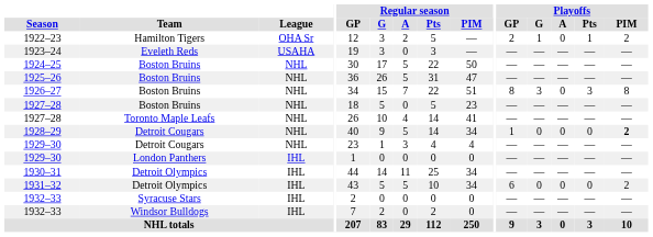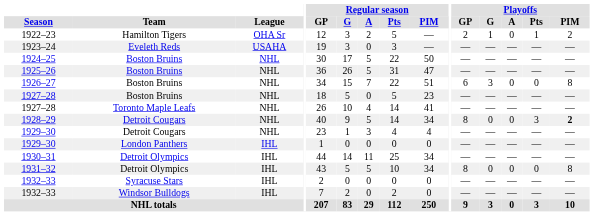 <table border="0" cellpadding="1" cellspacing="0" style="text-align:center; width:60em">
 <tr bgcolor="#e0e0e0">
 <th colspan="3" bgcolor="#ffffff"></th>
 <th rowspan="100" bgcolor="#ffffff"></th>
 <th colspan="5"><a href='#'>Regular season</a></th>
 <th rowspan="100" bgcolor="#ffffff"></th>
 <th colspan="5"><a href='#'>Playoffs</a></th>
 </tr>
 <tr bgcolor="#e0e0e0">
 <th><a href='#'>Season</a></th>
 <th>Team</th>
 <th>League</th>
 <th>GP</th>
 <th><a href='#'>G</a></th>
 <th><a href='#'>A</a></th>
 <th><a href='#'>Pts</a></th>
 <th><a href='#'>PIM</a></th>
 <th>GP</th>
 <th>G</th>
 <th>A</th>
 <th>Pts</th>
 <th>PIM</th>
 </tr>
 <tr>
 <td>1922–23</td>
 <td>Hamilton Tigers</td>
 <td><a href='#'>OHA Sr</a></td>
 <td>12</td>
 <td>3</td>
 <td>2</td>
 <td>5</td>
 <td>—</td>
 <td>2</td>
 <td>1</td>
 <td>0</td>
 <td>1</td>
 <td>2</td>
 </tr>
 <tr bgcolor="#f0f0f0">
 <td>1923–24</td>
 <td><a href='#'>Eveleth Reds</a></td>
 <td><a href='#'>USAHA</a></td>
 <td>19</td>
 <td>3</td>
 <td>0</td>
 <td>3</td>
 <td>—</td>
 <td>—</td>
 <td>—</td>
 <td>—</td>
 <td>—</td>
 <td>—</td>
 </tr>
 <tr>
 <td><a href='#'>1924–25</a></td>
 <td><a href='#'>Boston Bruins</a></td>
 <td><a href='#'>NHL</a></td>
 <td>30</td>
 <td>17</td>
 <td>5</td>
 <td>22</td>
 <td>50</td>
 <td>—</td>
 <td>—</td>
 <td>—</td>
 <td>—</td>
 <td>—</td>
 </tr>
 <tr bgcolor="#f0f0f0">
 <td><a href='#'>1925–26</a></td>
 <td><a href='#'>Boston Bruins</a></td>
 <td>NHL</td>
 <td>36</td>
 <td>26</td>
 <td>5</td>
 <td>31</td>
 <td>47</td>
 <td>—</td>
 <td>—</td>
 <td>—</td>
 <td>—</td>
 <td>—</td>
 </tr>
 <tr>
 <td><a href='#'>1926–27</a></td>
 <td>Boston Bruins</td>
 <td>NHL</td>
 <td>34</td>
 <td>15</td>
 <td>7</td>
 <td>22</td>
 <td>51</td>
-<td>8</td>
+<td>6</td>
 <td>3</td>
 <td>0</td>
-<td>3</td>
+<td>0</td>
 <td>8</td>
 </tr>
 <tr bgcolor="#f0f0f0">
 <td><a href='#'>1927–28</a></td>
 <td>Boston Bruins</td>
 <td>NHL</td>
 <td>18</td>
 <td>5</td>
 <td>0</td>
 <td>5</td>
 <td>23</td>
 <td>—</td>
 <td>—</td>
 <td>—</td>
 <td>—</td>
 <td>—</td>
 </tr>
 <tr>
 <td>1927–28</td>
 <td><a href='#'>Toronto Maple Leafs</a></td>
 <td>NHL</td>
 <td>26</td>
 <td>10</td>
 <td>4</td>
 <td>14</td>
 <td>41</td>
 <td>—</td>
 <td>—</td>
 <td>—</td>
 <td>—</td>
 <td>—</td>
 </tr>
 <tr bgcolor="#f0f0f0">
 <td><a href='#'>1928–29</a></td>
 <td><a href='#'>Detroit Cougars</a></td>
 <td>NHL</td>
 <td>40</td>
 <td>9</td>
 <td>5</td>
 <td>14</td>
 <td>34</td>
-<td>1</td>
+<td>8</td>
 <td>0</td>
 <td>0</td>
-<td>0</td>
+<td>3</td>
 <td><strong>2</strong></td>
 </tr>
 <tr>
 <td><a href='#'>1929–30</a></td>
 <td>Detroit Cougars</td>
 <td>NHL</td>
 <td>23</td>
 <td>1</td>
 <td>3</td>
 <td>4</td>
 <td>4</td>
 <td>—</td>
 <td>—</td>
 <td>—</td>
 <td>—</td>
 <td>—</td>
 </tr>
 <tr bgcolor="#f0f0f0">
 <td><a href='#'>1929–30</a></td>
 <td><a href='#'>London Panthers</a></td>
 <td><a href='#'>IHL</a></td>
 <td>1</td>
 <td>0</td>
 <td>0</td>
 <td>0</td>
 <td>0</td>
 <td>—</td>
 <td>—</td>
 <td>—</td>
 <td>—</td>
 <td>—</td>
 </tr>
 <tr>
 <td><a href='#'>1930–31</a></td>
 <td><a href='#'>Detroit Olympics</a></td>
 <td>IHL</td>
 <td>44</td>
 <td>14</td>
 <td>11</td>
 <td>25</td>
 <td>34</td>
 <td>—</td>
 <td>—</td>
 <td>—</td>
 <td>—</td>
 <td>—</td>
 </tr>
 <tr bgcolor="#f0f0f0">
 <td><a href='#'>1931–32</a></td>
 <td>Detroit Olympics</td>
 <td>IHL</td>
 <td>43</td>
 <td>5</td>
 <td>5</td>
 <td>10</td>
 <td>34</td>
-<td>6</td>
+<td>8</td>
 <td>0</td>
 <td>0</td>
 <td>0</td>
-<td>2</td>
+<td>8</td>
 </tr>
 <tr>
 <td><a href='#'>1932–33</a></td>
 <td><a href='#'>Syracuse Stars</a></td>
 <td>IHL</td>
 <td>2</td>
 <td>0</td>
 <td>0</td>
 <td>0</td>
 <td>0</td>
 <td>—</td>
 <td>—</td>
 <td>—</td>
 <td>—</td>
 <td>—</td>
 </tr>
 <tr bgcolor="#f0f0f0">
 <td>1932–33</td>
 <td><a href='#'>Windsor Bulldogs</a></td>
 <td>IHL</td>
 <td>7</td>
 <td>2</td>
 <td>0</td>
 <td>2</td>
 <td>0</td>
 <td>—</td>
 <td>—</td>
 <td>—</td>
 <td>—</td>
 <td>—</td>
 </tr>
 <tr bgcolor="#e0e0e0">
 <th colspan="3">NHL totals</th>
 <th>207</th>
 <th>83</th>
 <th>29</th>
 <th>112</th>
 <th>250</th>
 <th>9</th>
 <th>3</th>
 <th>0</th>
 <th>3</th>
 <th>10</th>
 </tr>
 </table>
